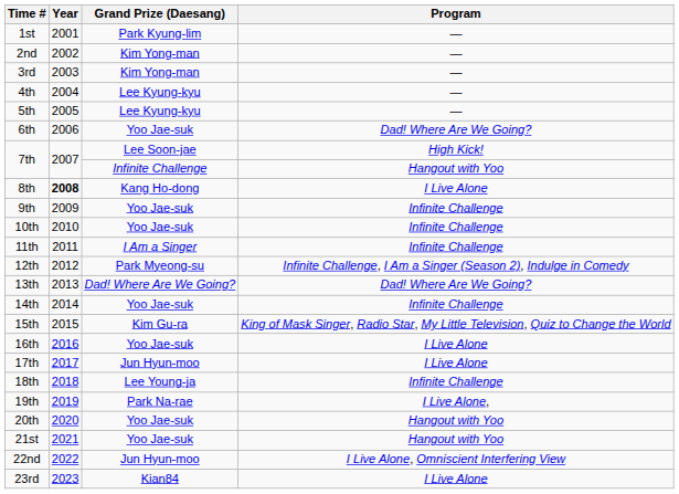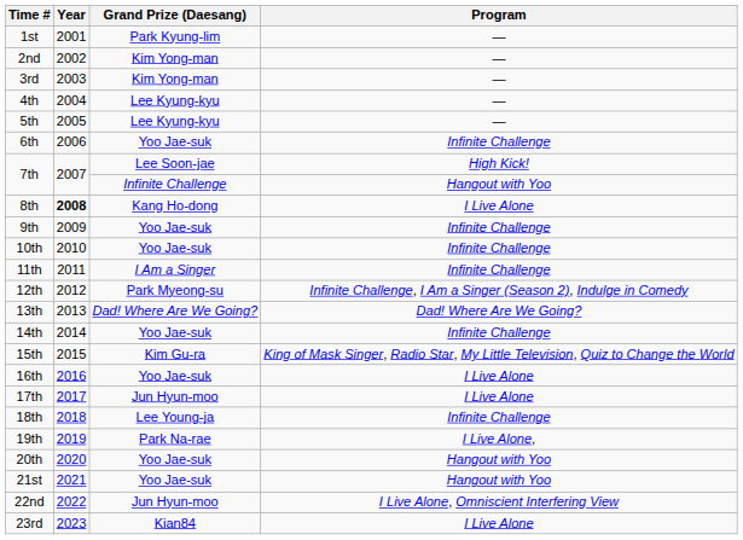 <table class="wikitable sortable" style="text-align:center">
 <tr>
 <th>Time #</th>
 <th>Year</th>
 <th>Grand Prize (Daesang)</th>
 <th>Program</th>
 </tr>
 <tr>
 <td>1st</td>
 <td>2001</td>
 <td><a href='#'>Park Kyung-lim</a></td>
 <td>—</td>
 </tr>
 <tr>
 <td>2nd</td>
 <td>2002</td>
 <td><a href='#'>Kim Yong-man</a></td>
 <td>—</td>
 </tr>
 <tr>
 <td>3rd</td>
 <td>2003</td>
 <td><a href='#'>Kim Yong-man</a></td>
 <td>—</td>
 </tr>
 <tr>
 <td>4th</td>
 <td>2004</td>
 <td><a href='#'>Lee Kyung-kyu</a></td>
 <td>—</td>
 </tr>
 <tr>
 <td>5th</td>
 <td>2005</td>
 <td><a href='#'>Lee Kyung-kyu</a></td>
 <td>—</td>
 </tr>
 <tr>
 <td>6th</td>
 <td>2006</td>
 <td><a href='#'>Yoo Jae-suk</a></td>
-<td><em><a href='#'>Dad! Where Are We Going?</a></em></td>
+<td><em><a href='#'>Infinite Challenge</a></em></td>
 </tr>
 <tr>
 <td rowspan=2>7th</td>
 <td rowspan=2>2007</td>
 <td><a href='#'>Lee Soon-jae</a></td>
 <td><em><a href='#'>High Kick!</a></em></td>
 </tr>
 <tr>
 <td><em><a href='#'>Infinite Challenge</a></em></td>
 <td><em><a href='#'>Hangout with Yoo</a></em></td>
 </tr>
 <tr>
 <td>8th</td>
 <td><strong>2008</strong></td>
 <td><a href='#'>Kang Ho-dong</a></td>
 <td><em><a href='#'>I Live Alone</a></em></td>
 </tr>
 <tr>
 <td>9th</td>
 <td>2009</td>
 <td><a href='#'>Yoo Jae-suk</a></td>
 <td><em><a href='#'>Infinite Challenge</a></em></td>
 </tr>
 <tr>
 <td>10th</td>
 <td>2010</td>
 <td><a href='#'>Yoo Jae-suk</a></td>
 <td><em><a href='#'>Infinite Challenge</a></em></td>
 </tr>
 <tr>
 <td>11th</td>
 <td>2011</td>
 <td><em><a href='#'>I Am a Singer</a></em></td>
 <td><em><a href='#'>Infinite Challenge</a></em></td>
 </tr>
 <tr>
 <td>12th</td>
 <td>2012</td>
 <td><a href='#'>Park Myeong-su</a></td>
 <td><em><a href='#'>Infinite Challenge</a></em>, <em><a href='#'>I Am a Singer (Season 2)</a></em>, <em><a href='#'>Indulge in Comedy</a></em></td>
 </tr>
 <tr>
 <td>13th</td>
 <td>2013</td>
 <td><em><a href='#'>Dad! Where Are We Going?</a></em></td>
 <td><em><a href='#'>Dad! Where Are We Going?</a></em></td>
 </tr>
 <tr>
 <td>14th</td>
 <td>2014</td>
 <td><a href='#'>Yoo Jae-suk</a></td>
 <td><em><a href='#'>Infinite Challenge</a></em></td>
 </tr>
 <tr>
 <td>15th</td>
 <td>2015</td>
 <td><a href='#'>Kim Gu-ra</a></td>
 <td><em><a href='#'>King of Mask Singer</a></em>, <em><a href='#'>Radio Star</a></em>, <em><a href='#'>My Little Television</a></em>, <em><a href='#'>Quiz to Change the World</a></em></td>
 </tr>
 <tr>
 <td>16th</td>
 <td><a href='#'>2016</a></td>
 <td><a href='#'>Yoo Jae-suk</a></td>
 <td><em><a href='#'>I Live Alone</a></em></td>
 </tr>
 <tr>
 <td>17th</td>
 <td><a href='#'>2017</a></td>
 <td><a href='#'>Jun Hyun-moo</a></td>
 <td><em><a href='#'>I Live Alone</a></em></td>
 </tr>
 <tr>
 <td>18th</td>
 <td><a href='#'>2018</a></td>
 <td><a href='#'>Lee Young-ja</a></td>
 <td><em><a href='#'>Infinite Challenge</a></em></td>
 </tr>
 <tr>
 <td>19th</td>
 <td><a href='#'>2019</a></td>
 <td><a href='#'>Park Na-rae</a></td>
 <td><em><a href='#'>I Live Alone</a></em>, <em></em></td>
 </tr>
 <tr>
 <td>20th</td>
 <td><a href='#'>2020</a></td>
 <td><a href='#'>Yoo Jae-suk</a></td>
 <td><em><a href='#'>Hangout with Yoo</a></em></td>
 </tr>
 <tr>
 <td>21st</td>
 <td><a href='#'>2021</a></td>
 <td><a href='#'>Yoo Jae-suk</a></td>
 <td><em><a href='#'>Hangout with Yoo</a></em></td>
 </tr>
 <tr>
 <td>22nd</td>
 <td><a href='#'>2022</a></td>
 <td><a href='#'>Jun Hyun-moo</a></td>
 <td><em><a href='#'>I Live Alone</a></em>, <em><a href='#'>Omniscient Interfering View</a></em></td>
 </tr>
 <tr>
 <td>23rd</td>
 <td><a href='#'>2023</a></td>
 <td><a href='#'>Kian84</a></td>
 <td><em><a href='#'>I Live Alone</a></em></td>
 </tr>
 </table>
